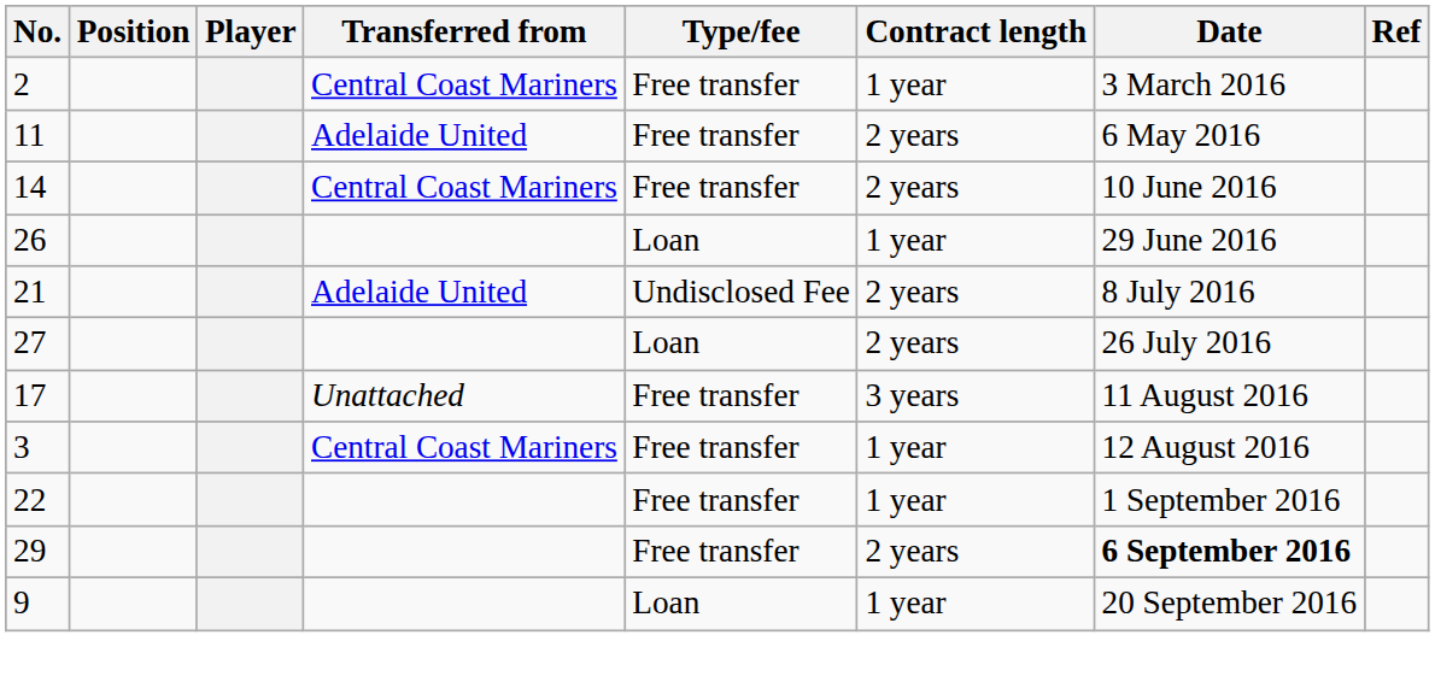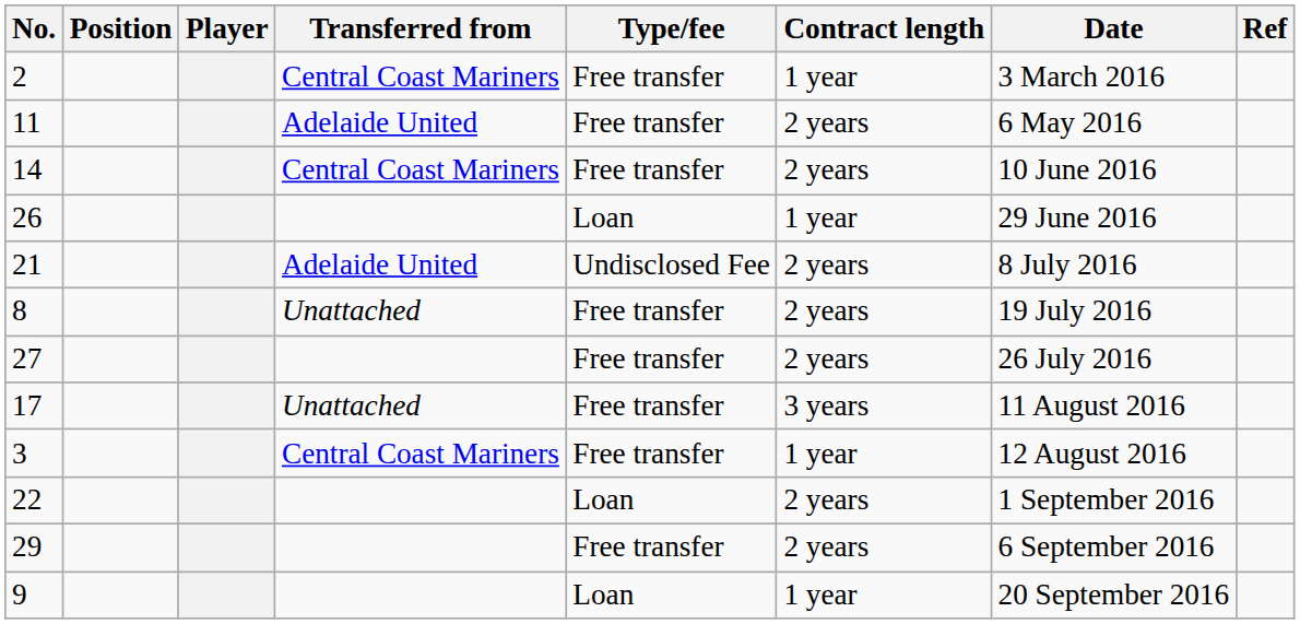 <table class="wikitable plainrowheaders sortable" style="text-align:center; text-align:left">
 <tr>
 <th scope="col">No.</th>
 <th scope="col">Position</th>
 <th scope="col">Player</th>
 <th scope="col">Transferred from</th>
 <th scope="col">Type/fee</th>
 <th scope="col">Contract length</th>
 <th scope="col">Date</th>
 <th scope="col" class="unsortable">Ref</th>
 </tr>
 <tr>
 <td>2</td>
 <td></td>
 <th scope="row"></th>
 <td><a href='#'>Central Coast Mariners</a></td>
 <td>Free transfer</td>
 <td>1 year</td>
 <td>3 March 2016</td>
 <td></td>
 </tr>
 <tr>
 <td>11</td>
 <td></td>
 <th scope="row"></th>
 <td><a href='#'>Adelaide United</a></td>
 <td>Free transfer</td>
 <td>2 years</td>
 <td>6 May 2016</td>
 <td></td>
 </tr>
 <tr>
 <td>14</td>
 <td></td>
 <th scope="row"></th>
 <td><a href='#'>Central Coast Mariners</a></td>
 <td>Free transfer</td>
 <td>2 years</td>
 <td>10 June 2016</td>
 <td></td>
 </tr>
 <tr>
 <td>26</td>
 <td></td>
 <th scope="row"></th>
 <td></td>
 <td>Loan</td>
 <td>1 year</td>
 <td>29 June 2016</td>
 <td></td>
 </tr>
 <tr>
 <td>21</td>
 <td></td>
 <th scope="row"></th>
 <td><a href='#'>Adelaide United</a></td>
 <td>Undisclosed Fee</td>
 <td>2 years</td>
 <td>8 July 2016</td>
 <td></td>
 </tr>
 <tr>
+<td>8</td>
+<td></td>
+<th scope="row"></th>
+<td><em>Unattached</em></td>
+<td>Free transfer</td>
+<td>2 years</td>
+<td>19 July 2016</td>
+<td></td>
+</tr>
+<tr>
 <td>27</td>
 <td></td>
 <th scope="row"></th>
 <td></td>
-<td>Loan</td>
+<td>Free transfer</td>
 <td>2 years</td>
 <td>26 July 2016</td>
 <td></td>
 </tr>
 <tr>
 <td>17</td>
 <td></td>
 <th scope="row"></th>
 <td><em>Unattached</em></td>
 <td>Free transfer</td>
 <td>3 years</td>
 <td>11 August 2016</td>
 <td></td>
 </tr>
 <tr>
 <td>3</td>
 <td></td>
 <th scope="row"></th>
 <td><a href='#'>Central Coast Mariners</a></td>
 <td>Free transfer</td>
 <td>1 year</td>
 <td>12 August 2016</td>
 <td></td>
 </tr>
 <tr>
 <td>22</td>
 <td></td>
 <th scope="row"></th>
 <td></td>
-<td>Free transfer</td>
-<td>1 year</td>
+<td>Loan</td>
+<td>2 years</td>
 <td>1 September 2016</td>
 <td></td>
 </tr>
 <tr>
 <td>29</td>
 <td></td>
 <th scope="row"></th>
 <td></td>
 <td>Free transfer</td>
 <td>2 years</td>
-<td><strong>6 September 2016</strong></td>
+<td>6 September 2016</td>
 <td></td>
 </tr>
 <tr>
 <td>9</td>
 <td></td>
 <th scope="row"></th>
 <td></td>
 <td>Loan</td>
 <td>1 year</td>
 <td>20 September 2016</td>
 <td></td>
 </tr>
 </table>
